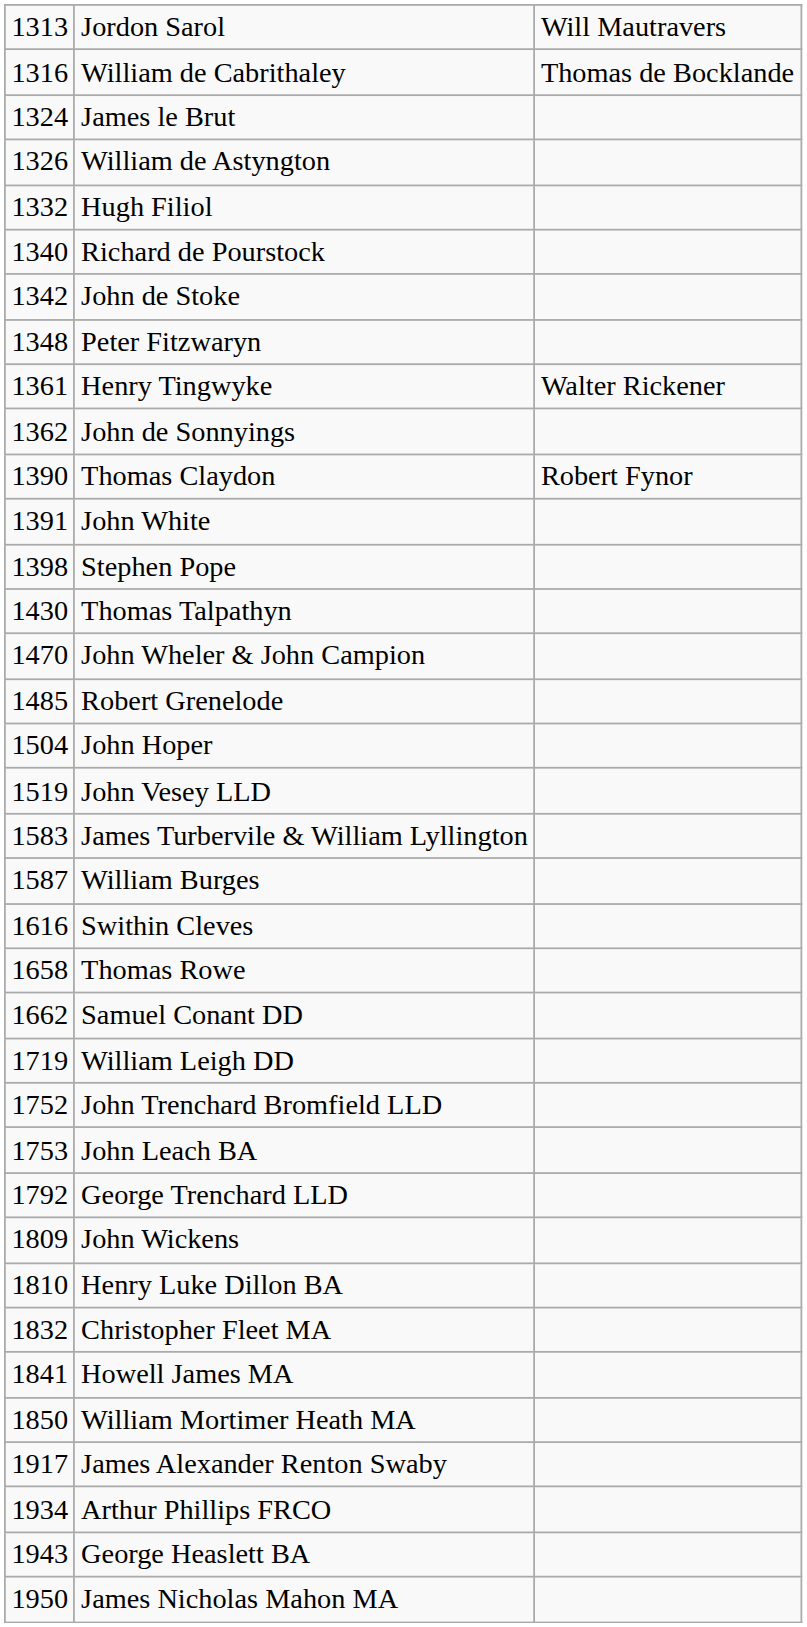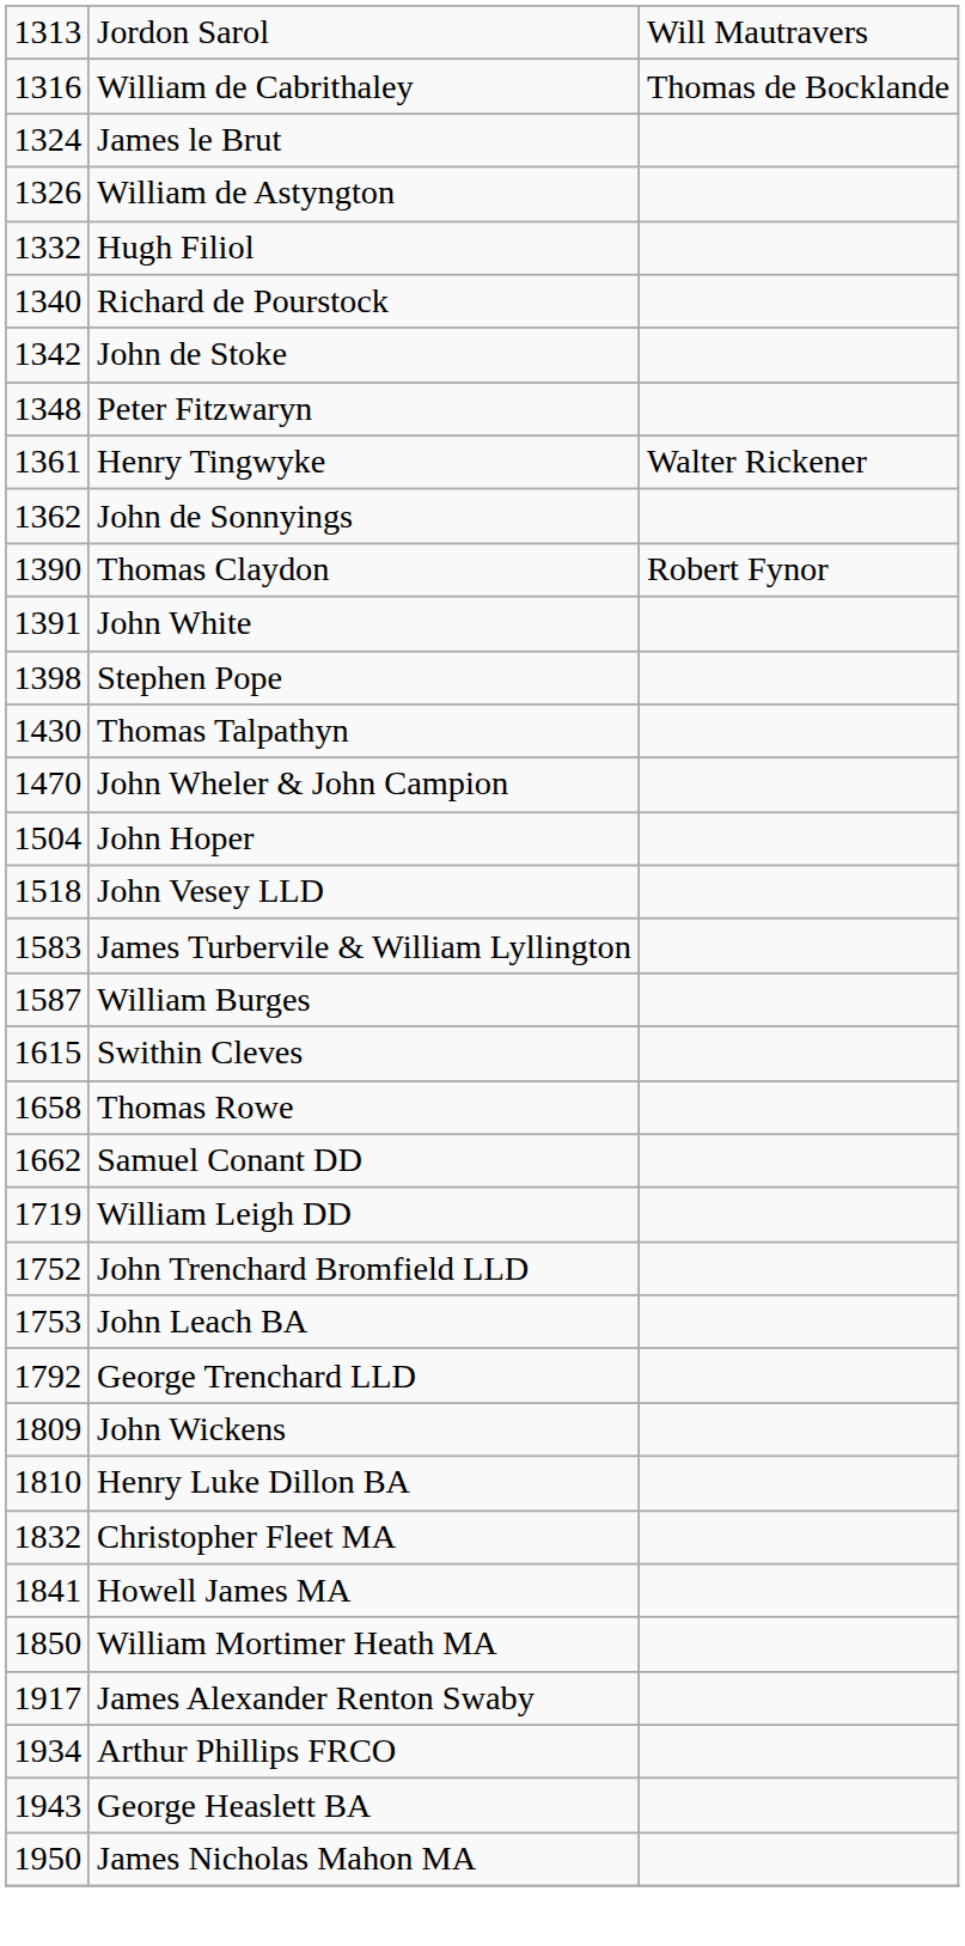 <table class="wikitable">
 <tr>
 <td>1313</td>
 <td>Jordon Sarol</td>
 <td>Will Mautravers</td>
 </tr>
 <tr>
 <td>1316</td>
 <td>William de Cabrithaley</td>
 <td>Thomas de Bocklande</td>
 </tr>
 <tr>
 <td>1324</td>
 <td>James le Brut</td>
 <td></td>
 </tr>
 <tr>
 <td>1326</td>
 <td>William de Astyngton</td>
 <td></td>
 </tr>
 <tr>
 <td>1332</td>
 <td>Hugh Filiol</td>
 <td></td>
 </tr>
 <tr>
 <td>1340</td>
 <td>Richard de Pourstock</td>
 <td></td>
 </tr>
 <tr>
 <td>1342</td>
 <td>John de Stoke</td>
 <td></td>
 </tr>
 <tr>
 <td>1348</td>
 <td>Peter Fitzwaryn</td>
 <td></td>
 </tr>
 <tr>
 <td>1361</td>
 <td>Henry Tingwyke</td>
 <td>Walter Rickener</td>
 </tr>
 <tr>
 <td>1362</td>
 <td>John de Sonnyings</td>
 <td></td>
 </tr>
 <tr>
 <td>1390</td>
 <td>Thomas Claydon</td>
 <td>Robert Fynor</td>
 </tr>
 <tr>
 <td>1391</td>
 <td>John White</td>
 <td></td>
 </tr>
 <tr>
 <td>1398</td>
 <td>Stephen Pope</td>
 <td></td>
 </tr>
 <tr>
 <td>1430</td>
 <td>Thomas Talpathyn</td>
 <td></td>
 </tr>
 <tr>
 <td>1470</td>
 <td>John Wheler & John Campion</td>
 <td></td>
 </tr>
 <tr>
-<td>1485</td>
-<td>Robert Grenelode</td>
-<td></td>
-</tr>
-<tr>
 <td>1504</td>
 <td>John Hoper</td>
 <td></td>
 </tr>
 <tr>
-<td>1519</td>
+<td>1518</td>
 <td>John Vesey LLD</td>
 <td></td>
 </tr>
 <tr>
 <td>1583</td>
 <td>James Turbervile & William Lyllington</td>
 <td></td>
 </tr>
 <tr>
 <td>1587</td>
 <td>William Burges</td>
 <td></td>
 </tr>
 <tr>
-<td>1616</td>
+<td>1615</td>
 <td>Swithin Cleves</td>
 <td></td>
 </tr>
 <tr>
 <td>1658</td>
 <td>Thomas Rowe</td>
 <td></td>
 </tr>
 <tr>
 <td>1662</td>
 <td>Samuel Conant DD</td>
 <td></td>
 </tr>
 <tr>
 <td>1719</td>
 <td>William Leigh DD</td>
 <td></td>
 </tr>
 <tr>
 <td>1752</td>
 <td>John Trenchard Bromfield LLD</td>
 <td></td>
 </tr>
 <tr>
 <td>1753</td>
 <td>John Leach BA</td>
 <td></td>
 </tr>
 <tr>
 <td>1792</td>
 <td>George Trenchard LLD</td>
 <td></td>
 </tr>
 <tr>
 <td>1809</td>
 <td>John Wickens</td>
 <td></td>
 </tr>
 <tr>
 <td>1810</td>
 <td>Henry Luke Dillon BA</td>
 <td></td>
 </tr>
 <tr>
 <td>1832</td>
 <td>Christopher Fleet MA</td>
 <td></td>
 </tr>
 <tr>
 <td>1841</td>
 <td>Howell James MA</td>
 <td></td>
 </tr>
 <tr>
 <td>1850</td>
 <td>William Mortimer Heath MA</td>
 <td></td>
 </tr>
 <tr>
 <td>1917</td>
 <td>James Alexander Renton Swaby</td>
 <td></td>
 </tr>
 <tr>
 <td>1934</td>
 <td>Arthur Phillips FRCO</td>
 <td></td>
 </tr>
 <tr>
 <td>1943</td>
 <td>George Heaslett BA</td>
 <td></td>
 </tr>
 <tr>
 <td>1950</td>
 <td>James Nicholas Mahon MA</td>
 <td></td>
 </tr>
 <tr>
 </tr>
 </table>
